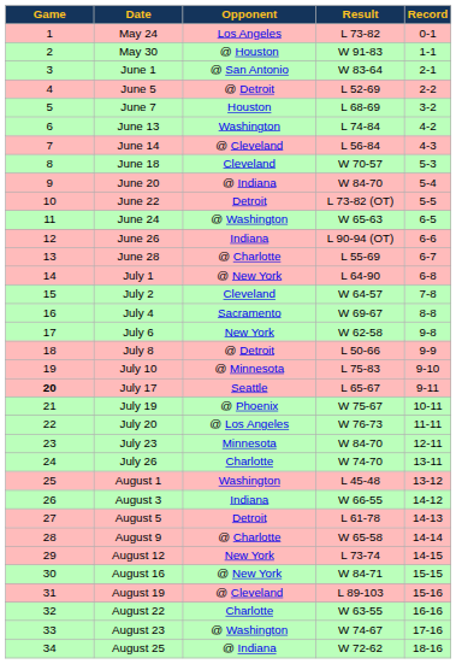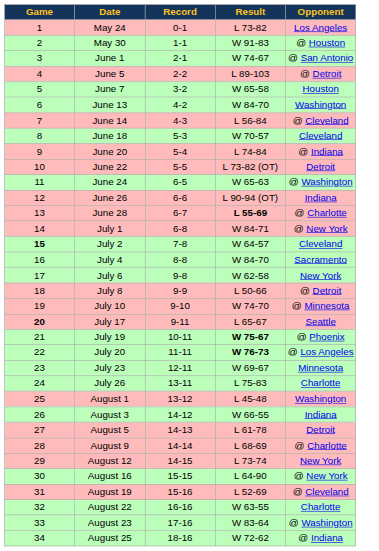 <table class="wikitable sortable sortable">
 <tr>
 <th style="background:#14345B; color:#ffc322;" width="20%">Game</th>
 <th style="background:#14345B; color:#ffc322;" width="20%">Date</th>
+<th style="background:#14345B; color:#ffc322;" width="20%">Record</th>
+<th style="background:#14345B; color:#ffc322;" width="20%">Result</th>
 <th style="background:#14345B; color:#ffc322;" width="30%">Opponent</th>
-<th style="background:#14345B; color:#ffc322;" width="20%">Result</th>
-<th style="background:#14345B; color:#ffc322;" width="20%">Record</th>
 </tr>
 <tr align="center" bgcolor="ffbbbb">
 <td>1</td>
 <td>May 24</td>
+<td>0-1</td>
+<td>L 73-82</td>
 <td><a href='#'>Los Angeles</a></td>
-<td>L 73-82</td>
-<td>0-1</td>
 </tr>
 <tr align="center" bgcolor="bbffbb">
 <td>2</td>
 <td>May 30</td>
+<td>1-1</td>
+<td>W 91-83</td>
 <td>@ <a href='#'>Houston</a></td>
-<td>W 91-83</td>
-<td>1-1</td>
 </tr>
 <tr align="center" bgcolor="bbffbb">
 <td>3</td>
 <td>June 1</td>
+<td>2-1</td>
+<td>W 74-67</td>
 <td>@ <a href='#'>San Antonio</a></td>
-<td>W 83-64</td>
-<td>2-1</td>
 </tr>
 <tr align="center" bgcolor="ffbbbb">
 <td>4</td>
 <td>June 5</td>
+<td>2-2</td>
+<td>L 89-103</td>
 <td>@ <a href='#'>Detroit</a></td>
-<td>L 52-69</td>
-<td>2-2</td>
 </tr>
 <tr align="center" bgcolor="bbffbb">
 <td>5</td>
 <td>June 7</td>
+<td>3-2</td>
+<td>W 65-58</td>
 <td><a href='#'>Houston</a></td>
-<td>L 68-69</td>
-<td>3-2</td>
 </tr>
 <tr align="center" bgcolor="bbffbb">
 <td>6</td>
 <td>June 13</td>
+<td>4-2</td>
+<td>W 84-70</td>
 <td><a href='#'>Washington</a></td>
-<td>L 74-84</td>
-<td>4-2</td>
 </tr>
 <tr align="center" bgcolor="ffbbbb">
 <td>7</td>
 <td>June 14</td>
+<td>4-3</td>
+<td>L 56-84</td>
 <td>@ <a href='#'>Cleveland</a></td>
-<td>L 56-84</td>
-<td>4-3</td>
 </tr>
 <tr align="center" bgcolor="bbffbb">
 <td>8</td>
 <td>June 18</td>
+<td>5-3</td>
+<td>W 70-57</td>
 <td><a href='#'>Cleveland</a></td>
-<td>W 70-57</td>
-<td>5-3</td>
 </tr>
 <tr align="center" bgcolor="ffbbbb">
 <td>9</td>
 <td>June 20</td>
+<td>5-4</td>
+<td>L 74-84</td>
 <td>@ <a href='#'>Indiana</a></td>
-<td>W 84-70</td>
-<td>5-4</td>
 </tr>
 <tr align="center" bgcolor="ffbbbb">
 <td>10</td>
 <td>June 22</td>
+<td>5-5</td>
+<td>L 73-82 (OT)</td>
 <td><a href='#'>Detroit</a></td>
-<td>L 73-82 (OT)</td>
-<td>5-5</td>
 </tr>
 <tr align="center" bgcolor="bbffbb">
 <td>11</td>
 <td>June 24</td>
+<td>6-5</td>
+<td>W 65-63</td>
 <td>@ <a href='#'>Washington</a></td>
-<td>W 65-63</td>
-<td>6-5</td>
 </tr>
 <tr align="center" bgcolor="ffbbbb">
 <td>12</td>
 <td>June 26</td>
+<td>6-6</td>
+<td>L 90-94 (OT)</td>
 <td><a href='#'>Indiana</a></td>
-<td>L 90-94 (OT)</td>
-<td>6-6</td>
 </tr>
 <tr align="center" bgcolor="ffbbbb">
 <td>13</td>
 <td>June 28</td>
+<td>6-7</td>
+<td><strong>L 55-69</strong></td>
 <td>@ <a href='#'>Charlotte</a></td>
-<td>L 55-69</td>
-<td>6-7</td>
 </tr>
 <tr align="center" bgcolor="ffbbbb">
 <td>14</td>
 <td>July 1</td>
+<td>6-8</td>
+<td>W 84-71</td>
 <td>@ <a href='#'>New York</a></td>
-<td>L 64-90</td>
-<td>6-8</td>
 </tr>
 <tr align="center" bgcolor="bbffbb">
-<td>15</td>
+<td><strong>15</strong></td>
 <td>July 2</td>
+<td>7-8</td>
+<td>W 64-57</td>
 <td><a href='#'>Cleveland</a></td>
-<td>W 64-57</td>
-<td>7-8</td>
 </tr>
 <tr align="center" bgcolor="bbffbb">
 <td>16</td>
 <td>July 4</td>
+<td>8-8</td>
+<td>W 84-70</td>
 <td><a href='#'>Sacramento</a></td>
-<td>W 69-67</td>
-<td>8-8</td>
 </tr>
 <tr align="center" bgcolor="bbffbb">
 <td>17</td>
 <td>July 6</td>
+<td>9-8</td>
+<td>W 62-58</td>
 <td><a href='#'>New York</a></td>
-<td>W 62-58</td>
-<td>9-8</td>
 </tr>
 <tr align="center" bgcolor="ffbbbb">
 <td>18</td>
 <td>July 8</td>
+<td>9-9</td>
+<td>L 50-66</td>
 <td>@ <a href='#'>Detroit</a></td>
-<td>L 50-66</td>
-<td>9-9</td>
 </tr>
 <tr align="center" bgcolor="ffbbbb">
 <td>19</td>
 <td>July 10</td>
+<td>9-10</td>
+<td>W 74-70</td>
 <td>@ <a href='#'>Minnesota</a></td>
-<td>L 75-83</td>
-<td>9-10</td>
 </tr>
 <tr align="center" bgcolor="ffbbbb">
 <td><strong>20</strong></td>
 <td>July 17</td>
+<td>9-11</td>
+<td>L 65-67</td>
 <td><a href='#'>Seattle</a></td>
-<td>L 65-67</td>
-<td>9-11</td>
 </tr>
 <tr align="center" bgcolor="bbffbb">
 <td>21</td>
 <td>July 19</td>
+<td>10-11</td>
+<td><strong>W 75-67</strong></td>
 <td>@ <a href='#'>Phoenix</a></td>
-<td>W 75-67</td>
-<td>10-11</td>
 </tr>
 <tr align="center" bgcolor="bbffbb">
 <td>22</td>
 <td>July 20</td>
+<td>11-11</td>
+<td><strong>W 76-73</strong></td>
 <td>@ <a href='#'>Los Angeles</a></td>
-<td>W 76-73</td>
-<td>11-11</td>
 </tr>
 <tr align="center" bgcolor="bbffbb">
 <td>23</td>
 <td>July 23</td>
+<td>12-11</td>
+<td>W 69-67</td>
 <td><a href='#'>Minnesota</a></td>
-<td>W 84-70</td>
-<td>12-11</td>
 </tr>
 <tr align="center" bgcolor="bbffbb">
 <td>24</td>
 <td>July 26</td>
+<td>13-11</td>
+<td>L 75-83</td>
 <td><a href='#'>Charlotte</a></td>
-<td>W 74-70</td>
-<td>13-11</td>
 </tr>
 <tr align="center" bgcolor="ffbbbb">
 <td>25</td>
 <td>August 1</td>
+<td>13-12</td>
+<td>L 45-48</td>
 <td><a href='#'>Washington</a></td>
-<td>L 45-48</td>
-<td>13-12</td>
 </tr>
 <tr align="center" bgcolor="bbffbb">
 <td>26</td>
 <td>August 3</td>
+<td>14-12</td>
+<td>W 66-55</td>
 <td><a href='#'>Indiana</a></td>
-<td>W 66-55</td>
-<td>14-12</td>
 </tr>
 <tr align="center" bgcolor="ffbbbb">
 <td>27</td>
 <td>August 5</td>
+<td>14-13</td>
+<td>L 61-78</td>
 <td><a href='#'>Detroit</a></td>
-<td>L 61-78</td>
-<td>14-13</td>
 </tr>
 <tr align="center" bgcolor="ffbbbb">
 <td>28</td>
 <td>August 9</td>
+<td>14-14</td>
+<td>L 68-69</td>
 <td>@ <a href='#'>Charlotte</a></td>
-<td>W 65-58</td>
-<td>14-14</td>
 </tr>
 <tr align="center" bgcolor="ffbbbb">
 <td>29</td>
 <td>August 12</td>
+<td>14-15</td>
+<td>L 73-74</td>
 <td><a href='#'>New York</a></td>
-<td>L 73-74</td>
-<td>14-15</td>
 </tr>
 <tr align="center" bgcolor="bbffbb">
 <td>30</td>
 <td>August 16</td>
+<td>15-15</td>
+<td>L 64-90</td>
 <td>@ <a href='#'>New York</a></td>
-<td>W 84-71</td>
-<td>15-15</td>
 </tr>
 <tr align="center" bgcolor="ffbbbb">
 <td>31</td>
 <td>August 19</td>
+<td>15-16</td>
+<td>L 52-69</td>
 <td>@ <a href='#'>Cleveland</a></td>
-<td>L 89-103</td>
-<td>15-16</td>
 </tr>
 <tr align="center" bgcolor="bbffbb">
 <td>32</td>
 <td>August 22</td>
+<td>16-16</td>
+<td>W 63-55</td>
 <td><a href='#'>Charlotte</a></td>
-<td>W 63-55</td>
-<td>16-16</td>
 </tr>
 <tr align="center" bgcolor="bbffbb">
 <td>33</td>
 <td>August 23</td>
+<td>17-16</td>
+<td>W 83-64</td>
 <td>@ <a href='#'>Washington</a></td>
-<td>W 74-67</td>
-<td>17-16</td>
 </tr>
 <tr align="center" bgcolor="bbffbb">
 <td>34</td>
 <td>August 25</td>
+<td>18-16</td>
+<td>W 72-62</td>
 <td>@ <a href='#'>Indiana</a></td>
-<td>W 72-62</td>
-<td>18-16</td>
 </tr>
 </table>
